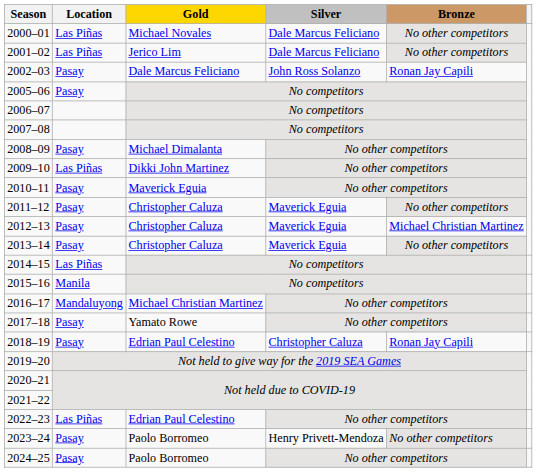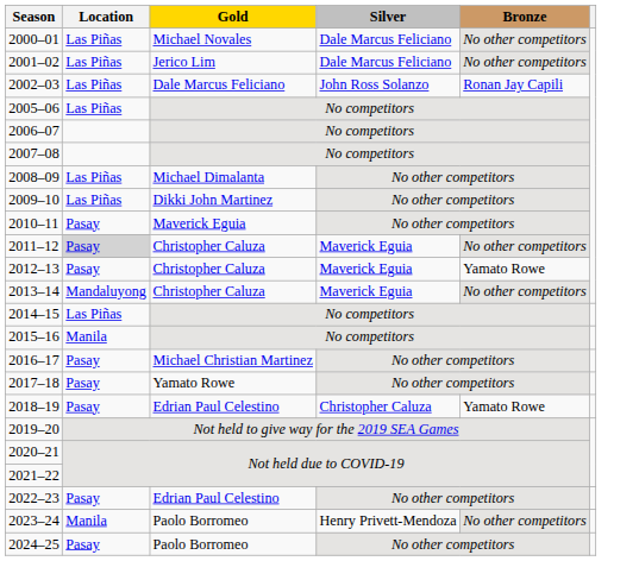 <table class="wikitable">
 <tr>
 <th>Season</th>
 <th>Location</th>
 <td align=center bgcolor=gold><strong>Gold</strong></td>
 <td align=center bgcolor=silver><strong>Silver</strong></td>
 <td align=center bgcolor=cc9966><strong>Bronze</strong></td>
 <th></th>
 </tr>
 <tr>
 <td>2000–01</td>
 <td><a href='#'>Las Piñas</a></td>
 <td><a href='#'>Michael Novales</a></td>
 <td><a href='#'>Dale Marcus Feliciano</a></td>
 <td align=center  bgcolor="e5e4e2"><em>No other competitors</em></td>
 <td rowspan=12></td>
 </tr>
 <tr>
 <td>2001–02</td>
 <td><a href='#'>Las Piñas</a></td>
 <td><a href='#'>Jerico Lim</a></td>
 <td><a href='#'>Dale Marcus Feliciano</a></td>
 <td align=center  bgcolor="e5e4e2"><em>No other competitors</em></td>
 </tr>
 <tr>
 <td>2002–03</td>
-<td><a href='#'>Pasay</a></td>
+<td><a href='#'>Las Piñas</a></td>
 <td><a href='#'>Dale Marcus Feliciano</a></td>
 <td><a href='#'>John Ross Solanzo</a></td>
 <td><a href='#'>Ronan Jay Capili</a></td>
 </tr>
 <tr>
 <td>2005–06</td>
-<td><a href='#'>Pasay</a></td>
+<td><a href='#'>Las Piñas</a></td>
 <td colspan=3 align=center  bgcolor="e5e4e2"><em>No competitors</em></td>
 </tr>
 <tr>
 <td>2006–07</td>
 <td></td>
 <td colspan=3 align=center  bgcolor="e5e4e2"><em>No competitors</em></td>
 </tr>
 <tr>
 <td>2007–08</td>
 <td></td>
 <td colspan=3 align=center  bgcolor="e5e4e2"><em>No competitors</em></td>
 </tr>
 <tr>
 <td>2008–09</td>
-<td><a href='#'>Pasay</a></td>
+<td><a href='#'>Las Piñas</a></td>
 <td><a href='#'>Michael Dimalanta</a></td>
 <td colspan=2 align=center  bgcolor="e5e4e2"><em>No other competitors</em></td>
 </tr>
 <tr>
 <td>2009–10</td>
 <td><a href='#'>Las Piñas</a></td>
 <td><a href='#'>Dikki John Martinez</a></td>
 <td colspan=2 align=center  bgcolor="e5e4e2"><em>No other competitors</em></td>
 </tr>
 <tr>
 <td>2010–11</td>
 <td><a href='#'>Pasay</a></td>
 <td><a href='#'>Maverick Eguia</a></td>
 <td colspan=2 align=center  bgcolor="e5e4e2"><em>No other competitors</em></td>
 </tr>
 <tr>
 <td>2011–12</td>
-<td><a href='#'>Pasay</a></td>
+<td style="background: lightgrey;"><a href='#'>Pasay</a></td>
 <td><a href='#'>Christopher Caluza</a></td>
 <td><a href='#'>Maverick Eguia</a></td>
 <td align=center  bgcolor="e5e4e2"><em>No other competitors</em></td>
 </tr>
 <tr>
 <td>2012–13</td>
 <td><a href='#'>Pasay</a></td>
 <td><a href='#'>Christopher Caluza</a></td>
 <td><a href='#'>Maverick Eguia</a></td>
-<td><a href='#'>Michael Christian Martinez</a></td>
+<td>Yamato Rowe</td>
 </tr>
 <tr>
 <td>2013–14</td>
-<td><a href='#'>Pasay</a></td>
+<td><a href='#'>Mandaluyong</a></td>
 <td><a href='#'>Christopher Caluza</a></td>
 <td><a href='#'>Maverick Eguia</a></td>
 <td align=center  bgcolor="e5e4e2"><em>No other competitors</em></td>
 </tr>
 <tr>
 <td>2014–15</td>
 <td><a href='#'>Las Piñas</a></td>
 <td colspan=3 align=center bgcolor="e5e4e2"><em>No competitors</em></td>
 <td></td>
 </tr>
 <tr>
 <td>2015–16</td>
 <td><a href='#'>Manila</a></td>
 <td colspan=3 align=center bgcolor="e5e4e2"><em>No competitors</em></td>
 <td></td>
 </tr>
 <tr>
 <td>2016–17</td>
-<td><a href='#'>Mandaluyong</a></td>
+<td><a href='#'>Pasay</a></td>
 <td><a href='#'>Michael Christian Martinez</a></td>
 <td colspan=2 align=center  bgcolor="e5e4e2"><em>No other competitors</em></td>
 <td></td>
 </tr>
 <tr>
 <td>2017–18</td>
 <td><a href='#'>Pasay</a></td>
 <td>Yamato Rowe</td>
 <td colspan=2 align=center bgcolor="e5e4e2"><em>No other competitors</em></td>
 <td></td>
 </tr>
 <tr>
 <td>2018–19</td>
 <td><a href='#'>Pasay</a></td>
 <td><a href='#'>Edrian Paul Celestino</a></td>
 <td><a href='#'>Christopher Caluza</a></td>
-<td><a href='#'>Ronan Jay Capili</a></td>
+<td>Yamato Rowe</td>
 <td></td>
 </tr>
 <tr>
 <td>2019–20</td>
 <td colspan=4 align=center  bgcolor="e5e4e2"><em>Not held to give way for the <a href='#'>2019 SEA Games</a></em></td>
 <td rowspan=3></td>
 </tr>
 <tr>
 <td>2020–21</td>
 <td colspan=4 align=center rowspan=2  bgcolor="e5e4e2"><em>Not held due to COVID-19</em></td>
 </tr>
 <tr>
 <td>2021–22</td>
 </tr>
 <tr>
 <td>2022–23</td>
-<td><a href='#'>Las Piñas</a></td>
+<td><a href='#'>Pasay</a></td>
 <td><a href='#'>Edrian Paul Celestino</a></td>
 <td colspan=2 align=center bgcolor="e5e4e2"><em>No other competitors</em></td>
 <td></td>
 </tr>
 <tr>
 <td>2023–24</td>
-<td><a href='#'>Pasay</a></td>
+<td><a href='#'>Manila</a></td>
 <td>Paolo Borromeo</td>
 <td>Henry Privett-Mendoza</td>
 <td bgcolor="e5e4e2"><em>No other competitors</em></td>
 <td></td>
 </tr>
 <tr>
 <td>2024–25</td>
 <td><a href='#'>Pasay</a></td>
 <td>Paolo Borromeo</td>
 <td colspan=2 align=center bgcolor="e5e4e2"><em>No other competitors</em></td>
 <td></td>
 </tr>
 </table>
